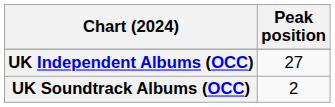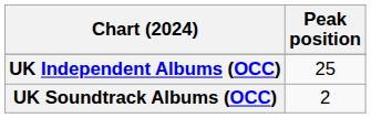 <table class="wikitable sortable plainrowheaders" style="text-align:center">
 <tr>
 <th scope="col">Chart (2024)</th>
 <th scope="col">Peak<br>position</th>
 </tr>
 <tr>
 </tr>
 <tr>
 <th scope="row">UK <a href='#'>Independent Albums</a> (<a href='#'>OCC</a>)</th>
-<td>27</td>
+<td>25</td>
 </tr>
 <tr>
 <th scope="row">UK Soundtrack Albums (<a href='#'>OCC</a>)</th>
 <td>2</td>
 </tr>
 </table>
